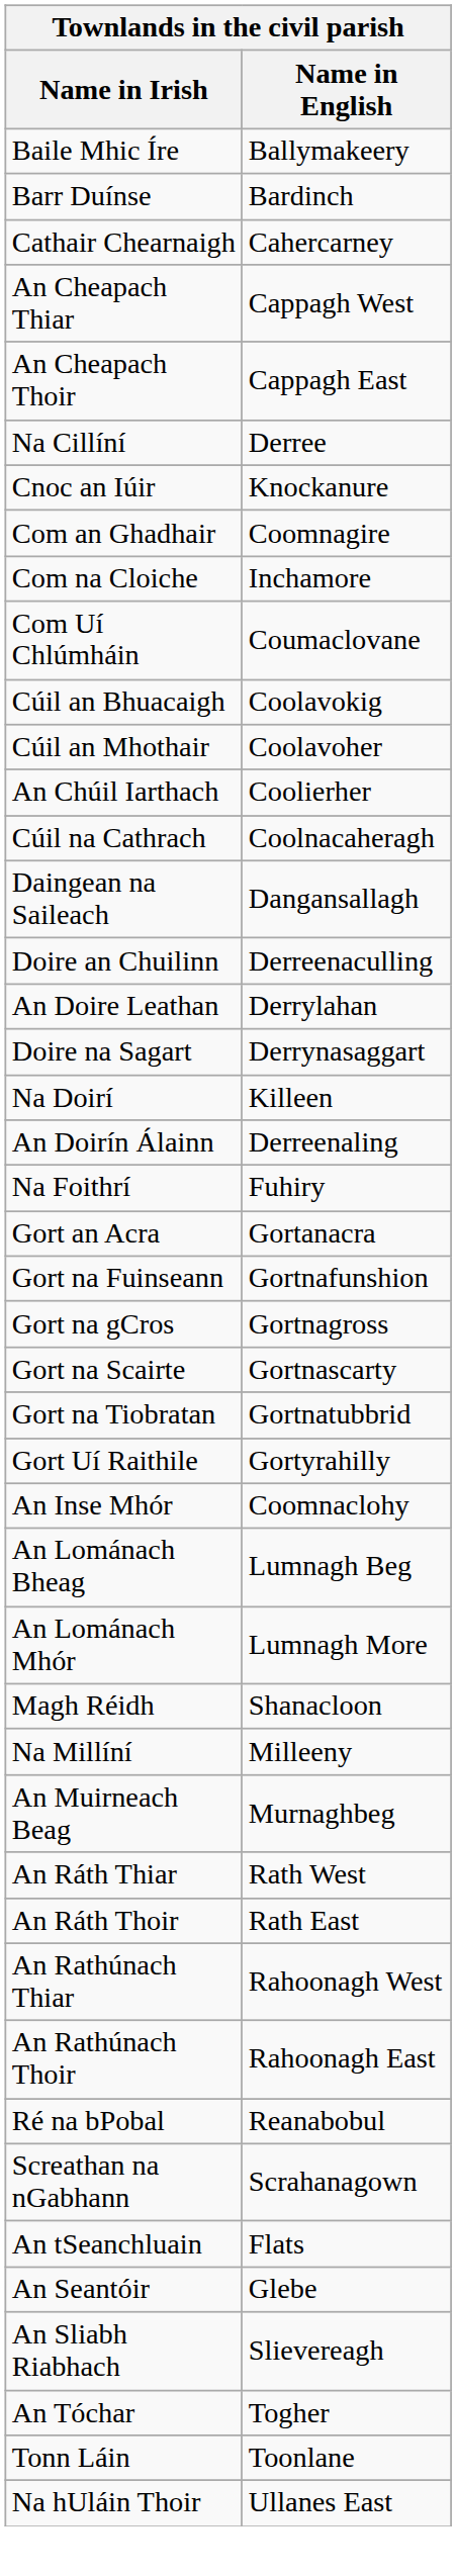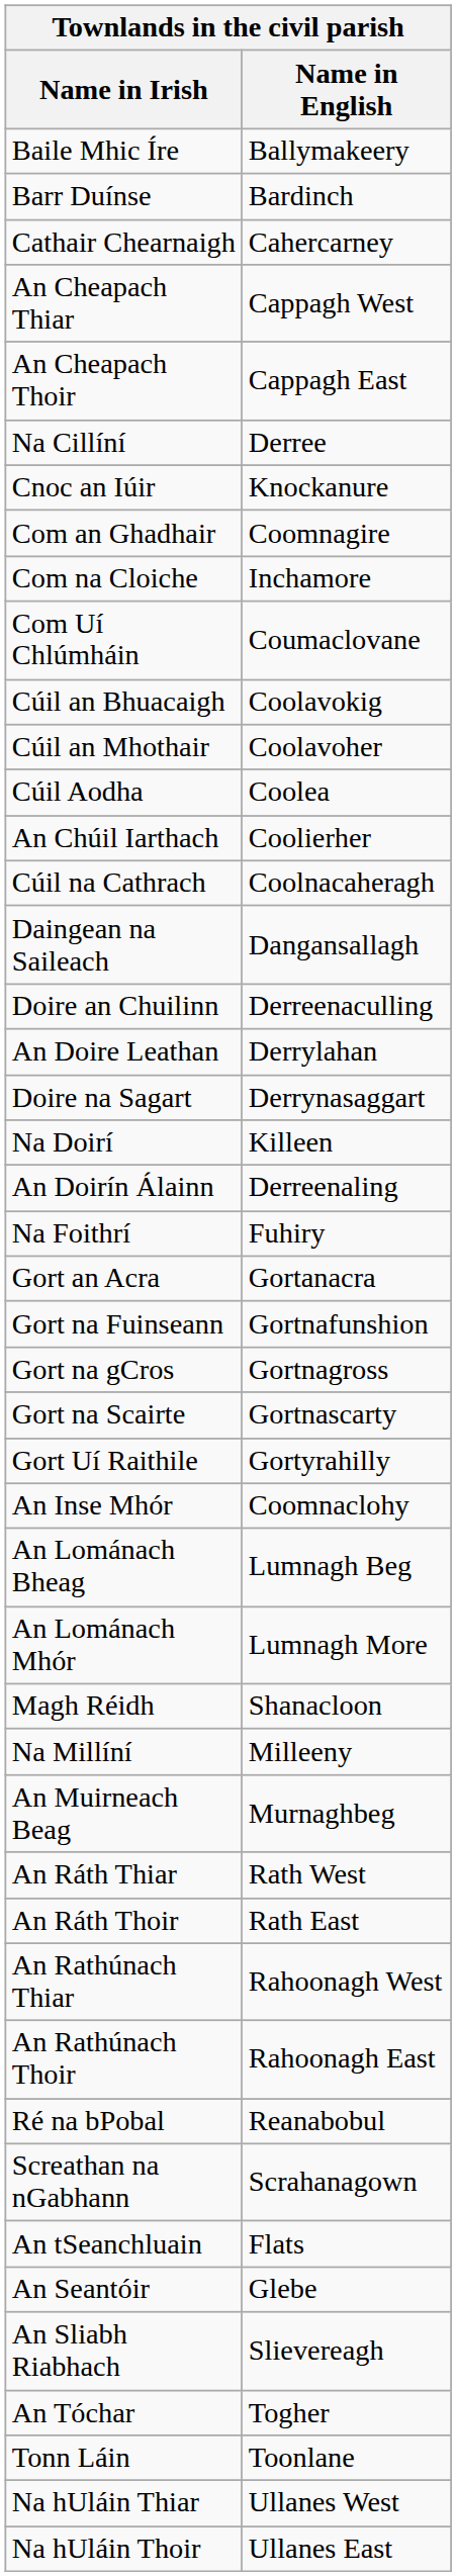 <table class="wikitable collapsible collapsed" style="width:250px; float:right;">
 <tr>
 <th colspan=2>Townlands in the civil parish</th>
 </tr>
 <tr>
 <th>Name in Irish</th>
 <th>Name in English</th>
 </tr>
 <tr>
 <td>Baile Mhic Íre</td>
 <td>Ballymakeery</td>
 </tr>
 <tr>
 <td>Barr Duínse</td>
 <td>Bardinch</td>
 </tr>
 <tr>
 <td>Cathair Chearnaigh</td>
 <td>Cahercarney</td>
 </tr>
 <tr>
 <td>An Cheapach Thiar</td>
 <td>Cappagh West</td>
 </tr>
 <tr>
 <td>An Cheapach Thoir</td>
 <td>Cappagh East</td>
 </tr>
 <tr>
 <td>Na Cillíní</td>
 <td>Derree</td>
 </tr>
 <tr>
 <td>Cnoc an Iúir</td>
 <td>Knockanure</td>
 </tr>
 <tr>
 <td>Com an Ghadhair</td>
 <td>Coomnagire</td>
 </tr>
 <tr>
 <td>Com na Cloiche</td>
 <td>Inchamore</td>
 </tr>
 <tr>
 <td>Com Uí Chlúmháin</td>
 <td>Coumaclovane</td>
 </tr>
 <tr>
 <td>Cúil an Bhuacaigh</td>
 <td>Coolavokig</td>
 </tr>
 <tr>
 <td>Cúil an Mhothair</td>
 <td>Coolavoher</td>
 </tr>
 <tr>
+<td>Cúil Aodha</td>
+<td>Coolea</td>
+</tr>
+<tr>
 <td>An Chúil Iarthach</td>
 <td>Coolierher</td>
 </tr>
 <tr>
 <td>Cúil na Cathrach</td>
 <td>Coolnacaheragh</td>
 </tr>
 <tr>
 <td>Daingean na Saileach</td>
 <td>Dangansallagh</td>
 </tr>
 <tr>
 <td>Doire an Chuilinn</td>
 <td>Derreenaculling</td>
 </tr>
 <tr>
 <td>An Doire Leathan</td>
 <td>Derrylahan</td>
 </tr>
 <tr>
 <td>Doire na Sagart</td>
 <td>Derrynasaggart</td>
 </tr>
 <tr>
 <td>Na Doirí</td>
 <td>Killeen</td>
 </tr>
 <tr>
 <td>An Doirín Álainn</td>
 <td>Derreenaling</td>
 </tr>
 <tr>
 <td>Na Foithrí</td>
 <td>Fuhiry</td>
 </tr>
 <tr>
 <td>Gort an Acra</td>
 <td>Gortanacra</td>
 </tr>
 <tr>
 <td>Gort na Fuinseann</td>
 <td>Gortnafunshion</td>
 </tr>
 <tr>
 <td>Gort na gCros</td>
 <td>Gortnagross</td>
 </tr>
 <tr>
 <td>Gort na Scairte</td>
 <td>Gortnascarty</td>
-</tr>
-<tr>
-<td>Gort na Tiobratan</td>
-<td>Gortnatubbrid</td>
 </tr>
 <tr>
 <td>Gort Uí Raithile</td>
 <td>Gortyrahilly</td>
 </tr>
 <tr>
 <td>An Inse Mhór</td>
 <td>Coomnaclohy</td>
 </tr>
 <tr>
 <td>An Lománach Bheag</td>
 <td>Lumnagh Beg</td>
 </tr>
 <tr>
 <td>An Lománach Mhór</td>
 <td>Lumnagh More</td>
 </tr>
 <tr>
 <td>Magh Réidh</td>
 <td>Shanacloon</td>
 </tr>
 <tr>
 <td>Na Millíní</td>
 <td>Milleeny</td>
 </tr>
 <tr>
 <td>An Muirneach Beag</td>
 <td>Murnaghbeg</td>
 </tr>
 <tr>
 <td>An Ráth Thiar</td>
 <td>Rath West</td>
 </tr>
 <tr>
 <td>An Ráth Thoir</td>
 <td>Rath East</td>
 </tr>
 <tr>
 <td>An Rathúnach Thiar</td>
 <td>Rahoonagh West</td>
 </tr>
 <tr>
 <td>An Rathúnach Thoir</td>
 <td>Rahoonagh East</td>
 </tr>
 <tr>
 <td>Ré na bPobal</td>
 <td>Reanabobul</td>
 </tr>
 <tr>
 <td>Screathan na nGabhann</td>
 <td>Scrahanagown</td>
 </tr>
 <tr>
 <td>An tSeanchluain</td>
 <td>Flats</td>
 </tr>
 <tr>
 <td>An Seantóir</td>
 <td>Glebe</td>
 </tr>
 <tr>
 <td>An Sliabh Riabhach</td>
 <td>Slievereagh</td>
 </tr>
 <tr>
 <td>An Tóchar</td>
 <td>Togher</td>
 </tr>
 <tr>
 <td>Tonn Láin</td>
 <td>Toonlane</td>
 </tr>
 <tr>
+<td>Na hUláin Thiar</td>
+<td>Ullanes West</td>
+</tr>
+<tr>
 <td>Na hUláin Thoir</td>
 <td>Ullanes East</td>
 </tr>
 </table>
